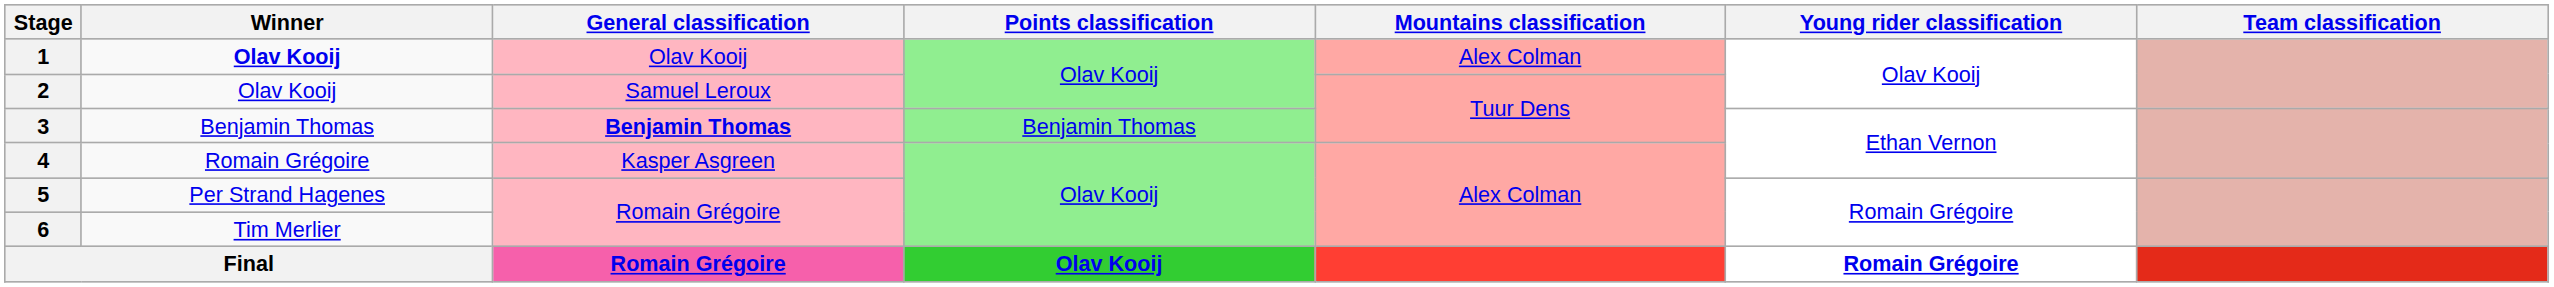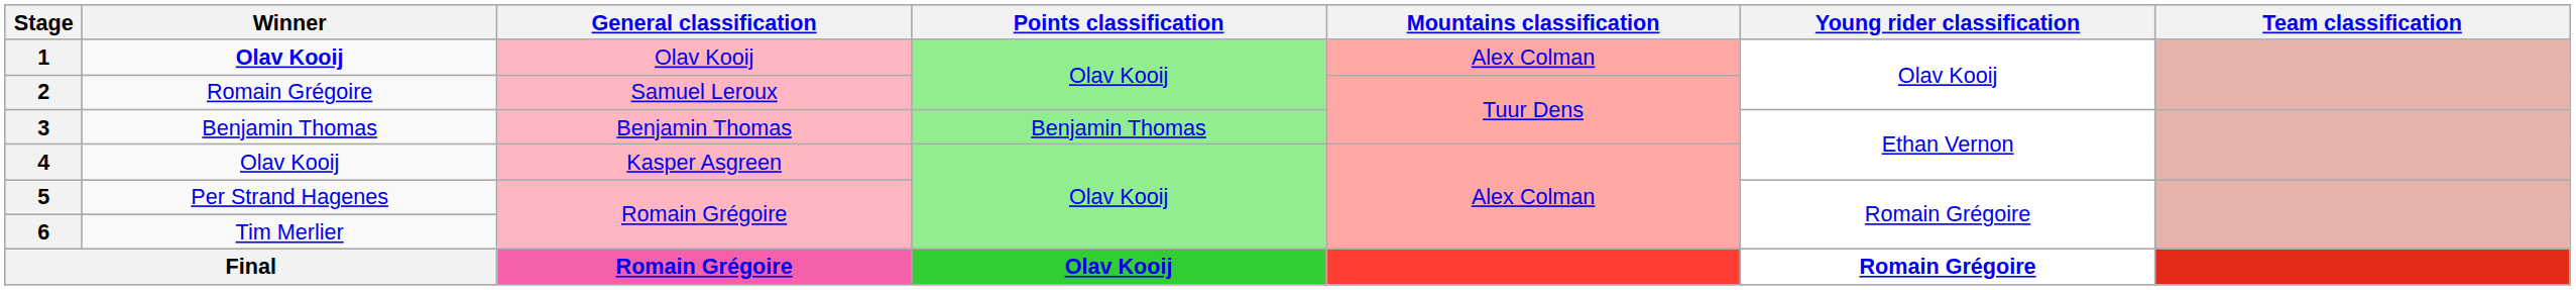 <table class="wikitable" style="text-align: center; font-size:smaller;">
 <tr style="background:#efefef;">
 <th scope="col" style="width:2%;">Stage</th>
 <th scope="col" style="width:14%;">Winner</th>
 <th scope="col" style="width:14%;"><a href='#'>General classification</a><br></th>
 <th scope="col" style="width:14%;"><a href='#'>Points classification</a><br></th>
 <th scope="col" style="width:14%;"><a href='#'>Mountains classification</a><br></th>
 <th scope="col" style="width:14%;"><a href='#'>Young rider classification</a><br></th>
 <th scope="col" style="width:14%;"><a href='#'>Team classification</a><br></th>
 </tr>
 <tr>
 <th>1</th>
 <td><strong><a href='#'>Olav Kooij</a></strong></td>
 <td style="background:lightpink;"><a href='#'>Olav Kooij</a></td>
 <td style="background:lightgreen;" rowspan=2><a href='#'>Olav Kooij</a></td>
 <td style="background:#FFA8A4;"><a href='#'>Alex Colman</a></td>
 <td style="background:white;" rowspan=2><a href='#'>Olav Kooij</a></td>
 <td style="background:#E4B3AB;" rowspan=2></td>
 </tr>
 <tr>
 <th>2</th>
-<td><a href='#'>Olav Kooij</a></td>
+<td><a href='#'>Romain Grégoire</a></td>
 <td style="background:lightpink;"><a href='#'>Samuel Leroux</a></td>
 <td style="background:#FFA8A4;" rowspan=2><a href='#'>Tuur Dens</a></td>
 </tr>
 <tr>
 <th>3</th>
 <td><a href='#'>Benjamin Thomas</a></td>
-<td style="background:lightpink;"><strong><a href='#'>Benjamin Thomas</a></strong></td>
+<td style="background:lightpink;"><a href='#'>Benjamin Thomas</a></td>
 <td style="background:lightgreen;"><a href='#'>Benjamin Thomas</a></td>
 <td style="background:white;" rowspan=2><a href='#'>Ethan Vernon</a></td>
 <td style="background:#E4B3AB;" rowspan=2></td>
 </tr>
 <tr>
 <th>4</th>
-<td><a href='#'>Romain Grégoire</a></td>
+<td><a href='#'>Olav Kooij</a></td>
 <td style="background:lightpink;"><a href='#'>Kasper Asgreen</a></td>
 <td style="background:lightgreen;" rowspan=3><a href='#'>Olav Kooij</a></td>
 <td style="background:#FFA8A4;" rowspan=3><a href='#'>Alex Colman</a></td>
 </tr>
 <tr>
 <th>5</th>
 <td><a href='#'>Per Strand Hagenes</a></td>
 <td style="background:lightpink;" rowspan=2><a href='#'>Romain Grégoire</a></td>
 <td style="background:white;" rowspan=2><a href='#'>Romain Grégoire</a></td>
 <td style="background:#E4B3AB;" rowspan=2></td>
 </tr>
 <tr>
 <th>6</th>
 <td><a href='#'>Tim Merlier</a></td>
 </tr>
 <tr>
 <th colspan="2">Final</th>
 <th style="background:#F660AB;"><a href='#'>Romain Grégoire</a></th>
 <th style="background:limegreen;"><a href='#'>Olav Kooij</a></th>
 <th style="background:#FF3E33;"></th>
 <th style="background:white;"><a href='#'>Romain Grégoire</a></th>
 <th style="background:#E42A19;"></th>
 </tr>
 </table>
